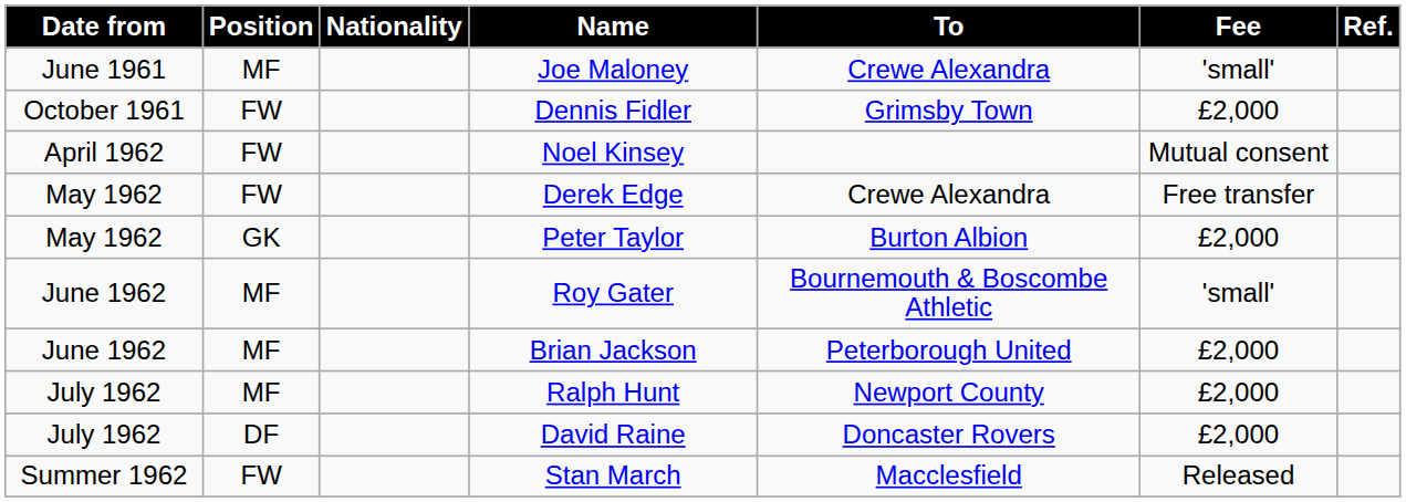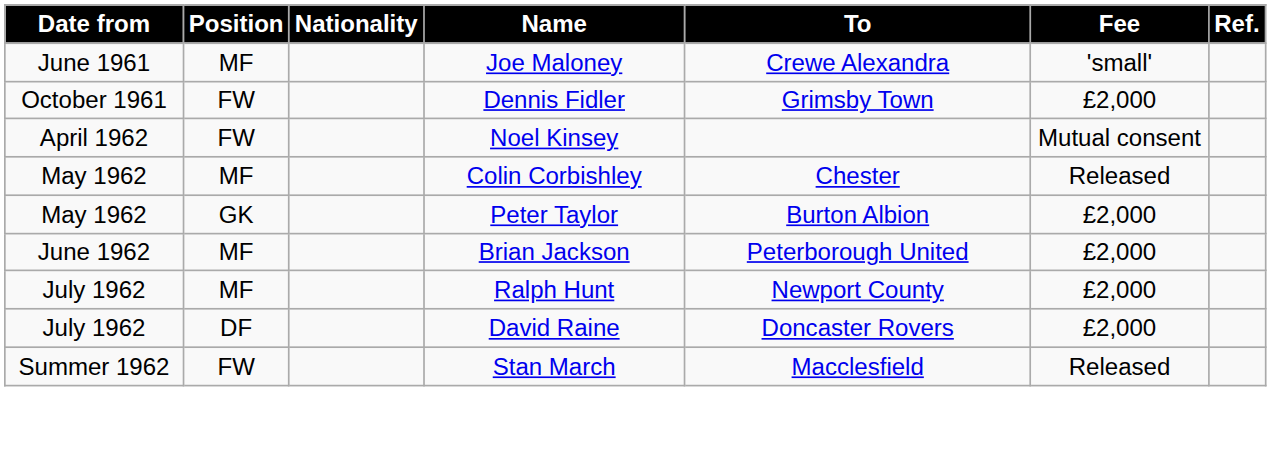 <table class="wikitable" style="text-align:center; font-size:90%; ">
 <tr>
 <th style="background:#000000; color:white; width:100px;">Date from</th>
 <th style="background:#000000; color:white; width:50px;">Position</th>
 <th style="background:#000000; color:white; width:50px;">Nationality</th>
 <th style="background:#000000; color:white; width:150px;">Name</th>
 <th style="background:#000000; color:white; width:200px;">To</th>
 <th style="background:#000000; color:white; width:100px;">Fee</th>
 <th style="background:#000000; color:white; width:25px;">Ref.</th>
 </tr>
 <tr>
 <td>June 1961</td>
 <td>MF</td>
 <td></td>
 <td><a href='#'>Joe Maloney</a></td>
 <td><a href='#'>Crewe Alexandra</a></td>
 <td>'small'</td>
 <td></td>
 </tr>
 <tr>
 <td>October 1961</td>
 <td>FW</td>
 <td></td>
 <td><a href='#'>Dennis Fidler</a></td>
 <td><a href='#'>Grimsby Town</a></td>
 <td>£2,000</td>
 <td></td>
 </tr>
 <tr>
 <td>April 1962</td>
 <td>FW</td>
 <td></td>
 <td><a href='#'>Noel Kinsey</a></td>
 <td></td>
 <td>Mutual consent</td>
 <td></td>
 </tr>
 <tr>
 <td>May 1962</td>
-<td>FW</td>
+<td>MF</td>
 <td></td>
-<td><a href='#'>Derek Edge</a></td>
-<td>Crewe Alexandra</td>
-<td>Free transfer</td>
+<td><a href='#'>Colin Corbishley</a></td>
+<td><a href='#'>Chester</a></td>
+<td>Released</td>
 <td></td>
 </tr>
 <tr>
 <td>May 1962</td>
 <td>GK</td>
 <td></td>
 <td><a href='#'>Peter Taylor</a></td>
 <td><a href='#'>Burton Albion</a></td>
 <td>£2,000</td>
-<td></td>
-</tr>
-<tr>
-<td>June 1962</td>
-<td>MF</td>
-<td></td>
-<td><a href='#'>Roy Gater</a></td>
-<td><a href='#'>Bournemouth & Boscombe Athletic</a></td>
-<td>'small'</td>
 <td></td>
 </tr>
 <tr>
 <td>June 1962</td>
 <td>MF</td>
 <td></td>
 <td><a href='#'>Brian Jackson</a></td>
 <td><a href='#'>Peterborough United</a></td>
 <td>£2,000</td>
 <td></td>
 </tr>
 <tr>
 <td>July 1962</td>
 <td>MF</td>
 <td></td>
 <td><a href='#'>Ralph Hunt</a></td>
 <td><a href='#'>Newport County</a></td>
 <td>£2,000</td>
 <td></td>
 </tr>
 <tr>
 <td>July 1962</td>
 <td>DF</td>
 <td></td>
 <td><a href='#'>David Raine</a></td>
 <td><a href='#'>Doncaster Rovers</a></td>
 <td>£2,000</td>
 <td></td>
 </tr>
 <tr>
 <td>Summer 1962</td>
 <td>FW</td>
 <td></td>
 <td><a href='#'>Stan March</a></td>
 <td><a href='#'>Macclesfield</a></td>
 <td>Released</td>
 <td></td>
 </tr>
 </table>
